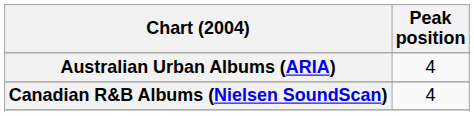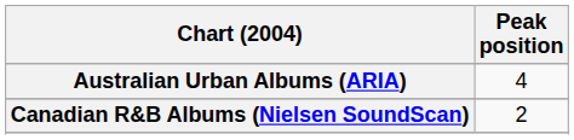 <table class="wikitable sortable plainrowheaders" style="text-align:center;">
 <tr>
 <th scope="col">Chart (2004)</th>
 <th scope="col">Peak<br>position</th>
 </tr>
 <tr>
 </tr>
 <tr>
 <th scope="row">Australian Urban Albums (<a href='#'>ARIA</a>)</th>
 <td>4</td>
 </tr>
 <tr>
 </tr>
 <tr>
 </tr>
 <tr>
 </tr>
 <tr>
 </tr>
 <tr>
 <th scope="row">Canadian R&B Albums (<a href='#'>Nielsen SoundScan</a>)</th>
-<td style="text-align:center;">4</td>
+<td style="text-align:center;">2</td>
 </tr>
 <tr>
 </tr>
 <tr>
 </tr>
 <tr>
 </tr>
 <tr>
 </tr>
 <tr>
 </tr>
 <tr>
 </tr>
 <tr>
 </tr>
 <tr>
 </tr>
 <tr>
 </tr>
 <tr>
 </tr>
 <tr>
 </tr>
 <tr>
 </tr>
 <tr>
 </tr>
 <tr>
 </tr>
 <tr>
 </tr>
 </table>
